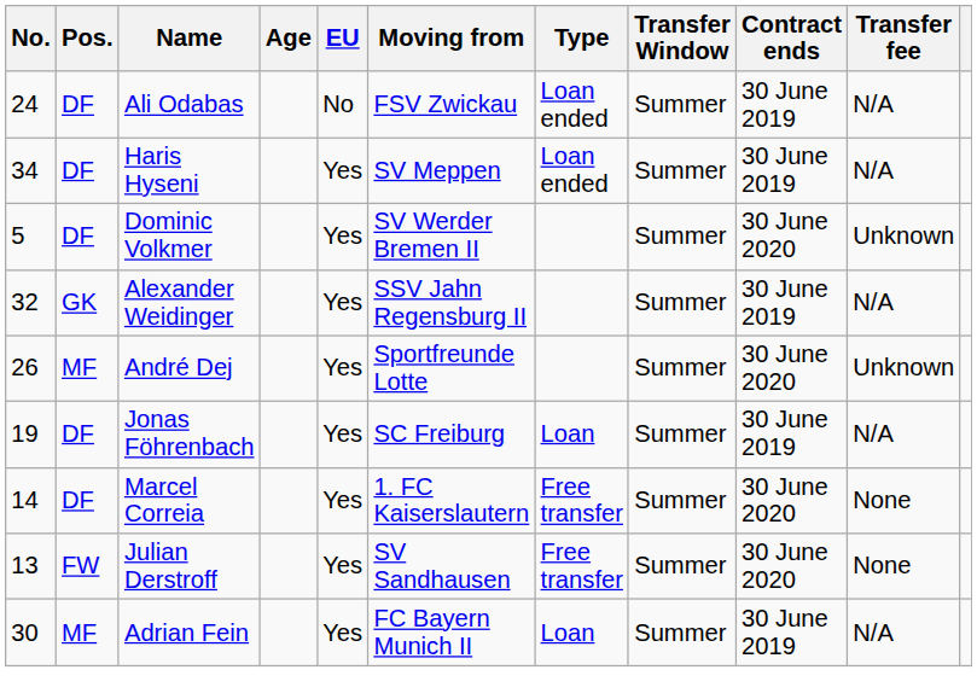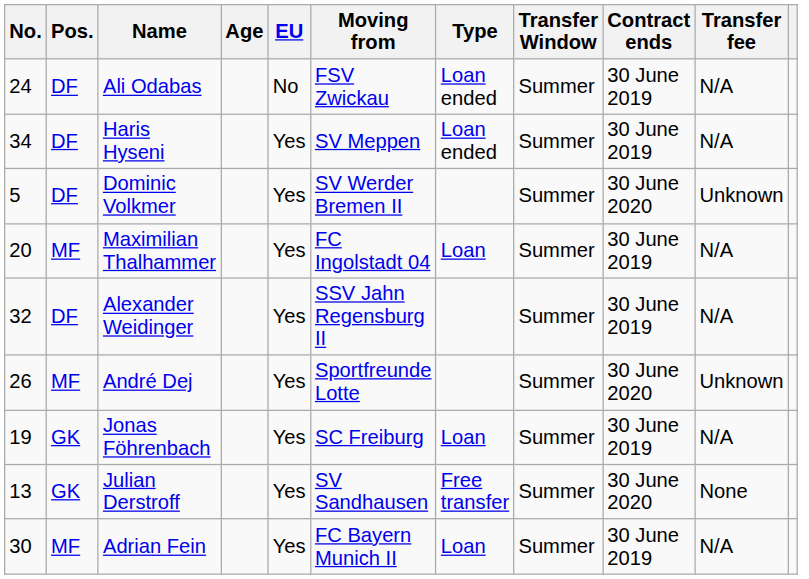 <table class="wikitable">
 <tr>
 <th>No.</th>
 <th>Pos.</th>
 <th>Name</th>
 <th>Age</th>
 <th><a href='#'>EU</a></th>
 <th>Moving from</th>
 <th>Type</th>
 <th>Transfer Window</th>
 <th>Contract ends</th>
 <th>Transfer fee</th>
 <th></th>
 </tr>
 <tr>
 <td>24</td>
 <td><a href='#'>DF</a></td>
 <td> <a href='#'>Ali Odabas</a></td>
 <td></td>
 <td>No</td>
 <td><a href='#'>FSV Zwickau</a></td>
 <td><a href='#'>Loan</a> ended</td>
 <td>Summer</td>
 <td>30 June 2019</td>
 <td>N/A</td>
 <td></td>
 </tr>
 <tr>
 <td>34</td>
 <td><a href='#'>DF</a></td>
 <td><a href='#'>Haris Hyseni</a></td>
 <td></td>
 <td>Yes</td>
 <td><a href='#'>SV Meppen</a></td>
 <td><a href='#'>Loan</a> ended</td>
 <td>Summer</td>
 <td>30 June 2019</td>
 <td>N/A</td>
 <td></td>
 </tr>
 <tr>
 <td>5</td>
 <td><a href='#'>DF</a></td>
 <td><a href='#'>Dominic Volkmer</a></td>
 <td></td>
 <td>Yes</td>
 <td><a href='#'>SV Werder Bremen II</a></td>
 <td></td>
 <td>Summer</td>
 <td>30 June 2020</td>
 <td>Unknown</td>
 <td></td>
 </tr>
 <tr>
+<td>20</td>
+<td><a href='#'>MF</a></td>
+<td><a href='#'>Maximilian Thalhammer</a></td>
+<td></td>
+<td>Yes</td>
+<td><a href='#'>FC Ingolstadt 04</a></td>
+<td><a href='#'>Loan</a></td>
+<td>Summer</td>
+<td>30 June 2019</td>
+<td>N/A</td>
+<td></td>
+</tr>
+<tr>
 <td>32</td>
-<td><a href='#'>GK</a></td>
+<td><a href='#'>DF</a></td>
 <td><a href='#'>Alexander Weidinger</a></td>
 <td></td>
 <td>Yes</td>
 <td><a href='#'>SSV Jahn Regensburg II</a></td>
 <td></td>
 <td>Summer</td>
 <td>30 June 2019</td>
 <td>N/A</td>
 <td></td>
 </tr>
 <tr>
 <td>26</td>
 <td><a href='#'>MF</a></td>
 <td><a href='#'>André Dej</a></td>
 <td></td>
 <td>Yes</td>
 <td><a href='#'>Sportfreunde Lotte</a></td>
 <td></td>
 <td>Summer</td>
 <td>30 June 2020</td>
 <td>Unknown</td>
 <td></td>
 </tr>
 <tr>
 <td>19</td>
-<td><a href='#'>DF</a></td>
+<td><a href='#'>GK</a></td>
 <td><a href='#'>Jonas Föhrenbach</a></td>
 <td></td>
 <td>Yes</td>
 <td><a href='#'>SC Freiburg</a></td>
 <td><a href='#'>Loan</a></td>
 <td>Summer</td>
 <td>30 June 2019</td>
 <td>N/A</td>
 <td></td>
 </tr>
 <tr>
-<td>14</td>
-<td><a href='#'>DF</a></td>
-<td><a href='#'>Marcel Correia</a></td>
-<td></td>
-<td>Yes</td>
-<td><a href='#'>1. FC Kaiserslautern</a></td>
-<td><a href='#'>Free transfer</a></td>
-<td>Summer</td>
-<td>30 June 2020</td>
-<td>None</td>
-<td></td>
-</tr>
-<tr>
 <td>13</td>
-<td><a href='#'>FW</a></td>
+<td><a href='#'>GK</a></td>
 <td><a href='#'>Julian Derstroff</a></td>
 <td></td>
 <td>Yes</td>
 <td><a href='#'>SV Sandhausen</a></td>
 <td><a href='#'>Free transfer</a></td>
 <td>Summer</td>
 <td>30 June 2020</td>
 <td>None</td>
 <td></td>
 </tr>
 <tr>
 <td>30</td>
 <td><a href='#'>MF</a></td>
 <td><a href='#'>Adrian Fein</a></td>
 <td></td>
 <td>Yes</td>
 <td><a href='#'>FC Bayern Munich II</a></td>
 <td><a href='#'>Loan</a></td>
 <td>Summer</td>
 <td>30 June 2019</td>
 <td>N/A</td>
 <td></td>
 </tr>
 </table>
